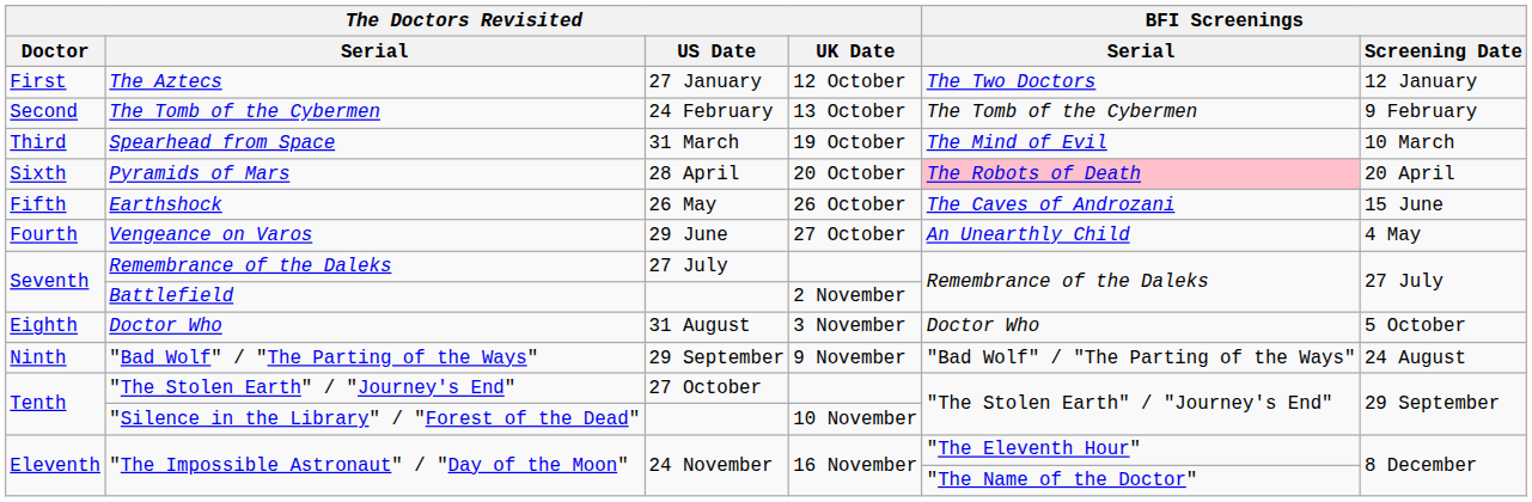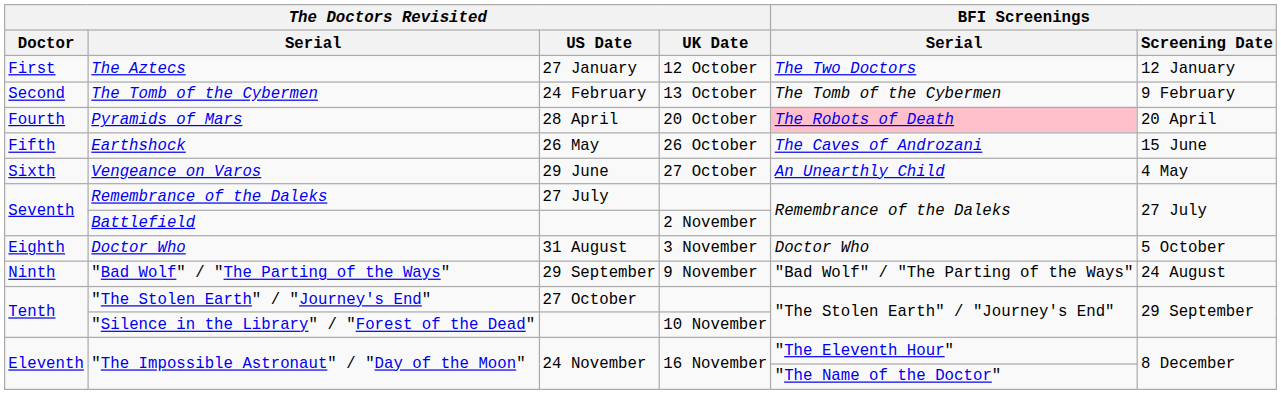 <table class="wikitable">
 <tr>
 <th colspan="4"><em>The Doctors Revisited</em></th>
 <th colspan="2">BFI Screenings</th>
 </tr>
 <tr>
 <th>Doctor</th>
 <th>Serial</th>
 <th>US Date</th>
 <th>UK Date</th>
 <th>Serial</th>
 <th>Screening Date</th>
 </tr>
 <tr>
 <td><a href='#'>First</a></td>
 <td><em><a href='#'>The Aztecs</a></em></td>
 <td>27 January</td>
 <td>12 October</td>
 <td><em><a href='#'>The Two Doctors</a></em></td>
 <td>12 January</td>
 </tr>
 <tr>
 <td><a href='#'>Second</a></td>
 <td><em><a href='#'>The Tomb of the Cybermen</a></em></td>
 <td>24 February</td>
 <td>13 October</td>
 <td><em>The Tomb of the Cybermen</em></td>
 <td>9 February</td>
 </tr>
 <tr>
-<td><a href='#'>Third</a></td>
-<td><em><a href='#'>Spearhead from Space</a></em></td>
-<td>31 March</td>
-<td>19 October</td>
-<td><em><a href='#'>The Mind of Evil</a></em></td>
-<td>10 March</td>
-</tr>
-<tr>
-<td><a href='#'>Sixth</a></td>
+<td><a href='#'>Fourth</a></td>
 <td><em><a href='#'>Pyramids of Mars</a></em></td>
 <td>28 April</td>
 <td>20 October</td>
 <td style="background: pink;"><em><a href='#'>The Robots of Death</a></em></td>
 <td>20 April</td>
 </tr>
 <tr>
 <td><a href='#'>Fifth</a></td>
 <td><em><a href='#'>Earthshock</a></em></td>
 <td>26 May</td>
 <td>26 October</td>
 <td><em><a href='#'>The Caves of Androzani</a></em></td>
 <td>15 June</td>
 </tr>
 <tr>
-<td><a href='#'>Fourth</a></td>
+<td><a href='#'>Sixth</a></td>
 <td><em><a href='#'>Vengeance on Varos</a></em></td>
 <td>29 June</td>
 <td>27 October</td>
 <td><em><a href='#'>An Unearthly Child</a></em></td>
 <td>4 May</td>
 </tr>
 <tr>
 <td rowspan="2"><a href='#'>Seventh</a></td>
 <td><em><a href='#'>Remembrance of the Daleks</a></em></td>
 <td>27 July</td>
 <td></td>
 <td rowspan="2"><em>Remembrance of the Daleks</em></td>
 <td rowspan="2">27 July</td>
 </tr>
 <tr>
 <td><em><a href='#'>Battlefield</a></em></td>
 <td></td>
 <td>2 November</td>
 </tr>
 <tr>
 <td><a href='#'>Eighth</a></td>
 <td><em><a href='#'>Doctor Who</a></em></td>
 <td>31 August</td>
 <td>3 November</td>
 <td><em>Doctor Who</em></td>
 <td>5 October</td>
 </tr>
 <tr>
 <td><a href='#'>Ninth</a></td>
 <td>"<a href='#'>Bad Wolf</a>" / "<a href='#'>The Parting of the Ways</a>"</td>
 <td>29 September</td>
 <td>9 November</td>
 <td>"Bad Wolf" / "The Parting of the Ways"</td>
 <td>24 August</td>
 </tr>
 <tr>
 <td rowspan="2"><a href='#'>Tenth</a></td>
 <td>"<a href='#'>The Stolen Earth</a>" / "<a href='#'>Journey's End</a>"</td>
 <td>27 October</td>
 <td></td>
 <td rowspan="2">"The Stolen Earth" / "Journey's End"</td>
 <td rowspan="2">29 September</td>
 </tr>
 <tr>
 <td>"<a href='#'>Silence in the Library</a>" / "<a href='#'>Forest of the Dead</a>"</td>
 <td></td>
 <td>10 November</td>
 </tr>
 <tr>
 <td rowspan="2"><a href='#'>Eleventh</a></td>
 <td rowspan="2">"<a href='#'>The Impossible Astronaut</a>" / "<a href='#'>Day of the Moon</a>"</td>
 <td rowspan="2">24 November</td>
 <td rowspan="2">16 November</td>
 <td>"<a href='#'>The Eleventh Hour</a>"</td>
 <td rowspan="2">8 December</td>
 </tr>
 <tr>
 <td>"<a href='#'>The Name of the Doctor</a>"</td>
 </tr>
 </table>
